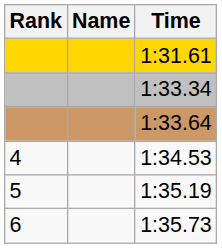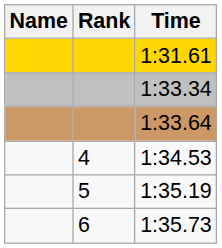 <table class="wikitable">
 <tr>
+<th>Name</th>
 <th>Rank</th>
-<th>Name</th>
 <th>Time</th>
 </tr>
 <tr style="background:gold;">
 <td></td>
 <td></td>
 <td>1:31.61</td>
 </tr>
 <tr style="background:silver;">
 <td></td>
 <td></td>
 <td>1:33.34</td>
 </tr>
 <tr style="background:#CC9966;">
 <td></td>
 <td></td>
 <td>1:33.64</td>
 </tr>
 <tr>
+<td></td>
 <td>4</td>
-<td></td>
 <td>1:34.53</td>
 </tr>
 <tr>
+<td></td>
 <td>5</td>
-<td></td>
 <td>1:35.19</td>
 </tr>
 <tr>
+<td></td>
 <td>6</td>
-<td></td>
 <td>1:35.73</td>
 </tr>
 </table>
